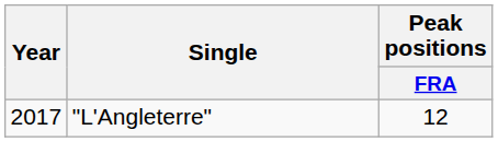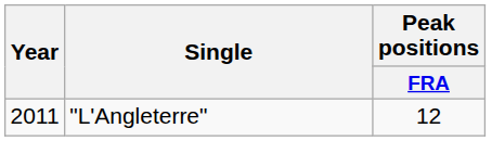 <table class="wikitable">
 <tr>
 <th align="center" rowspan="2" width="10">Year</th>
 <th align="center" rowspan="2" width="210">Single</th>
 <th align="center" colspan="1" width="20">Peak positions</th>
 </tr>
 <tr>
 <th scope="col" style="width:3em;font-size:90%;"><a href='#'>FRA</a><br></th>
 </tr>
 <tr>
-<td style="text-align:center;">2017</td>
+<td style="text-align:center;">2011</td>
 <td>"L'Angleterre"</td>
 <td style="text-align:center;">12<br></td>
 </tr>
 </table>
